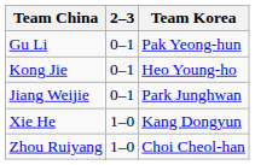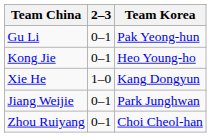 <table class="wikitable">
 <tr>
 <th> Team China</th>
 <th>2–3</th>
 <th>Team Korea</th>
 </tr>
 <tr>
 <td><a href='#'>Gu Li</a></td>
 <td>0–1</td>
 <td><a href='#'>Pak Yeong-hun</a></td>
 </tr>
 <tr>
 <td><a href='#'>Kong Jie</a></td>
 <td>0–1</td>
 <td><a href='#'>Heo Young-ho</a></td>
 </tr>
 <tr>
+<td><a href='#'>Xie He</a></td>
+<td>1–0</td>
+<td><a href='#'>Kang Dongyun</a></td>
+</tr>
+<tr>
 <td><a href='#'>Jiang Weijie</a></td>
 <td>0–1</td>
 <td><a href='#'>Park Junghwan</a></td>
 </tr>
 <tr>
-<td><a href='#'>Xie He</a></td>
-<td>1–0</td>
-<td><a href='#'>Kang Dongyun</a></td>
-</tr>
-<tr>
 <td><a href='#'>Zhou Ruiyang</a></td>
-<td>1–0</td>
+<td>0–1</td>
 <td><a href='#'>Choi Cheol-han</a></td>
 </tr>
 </table>
